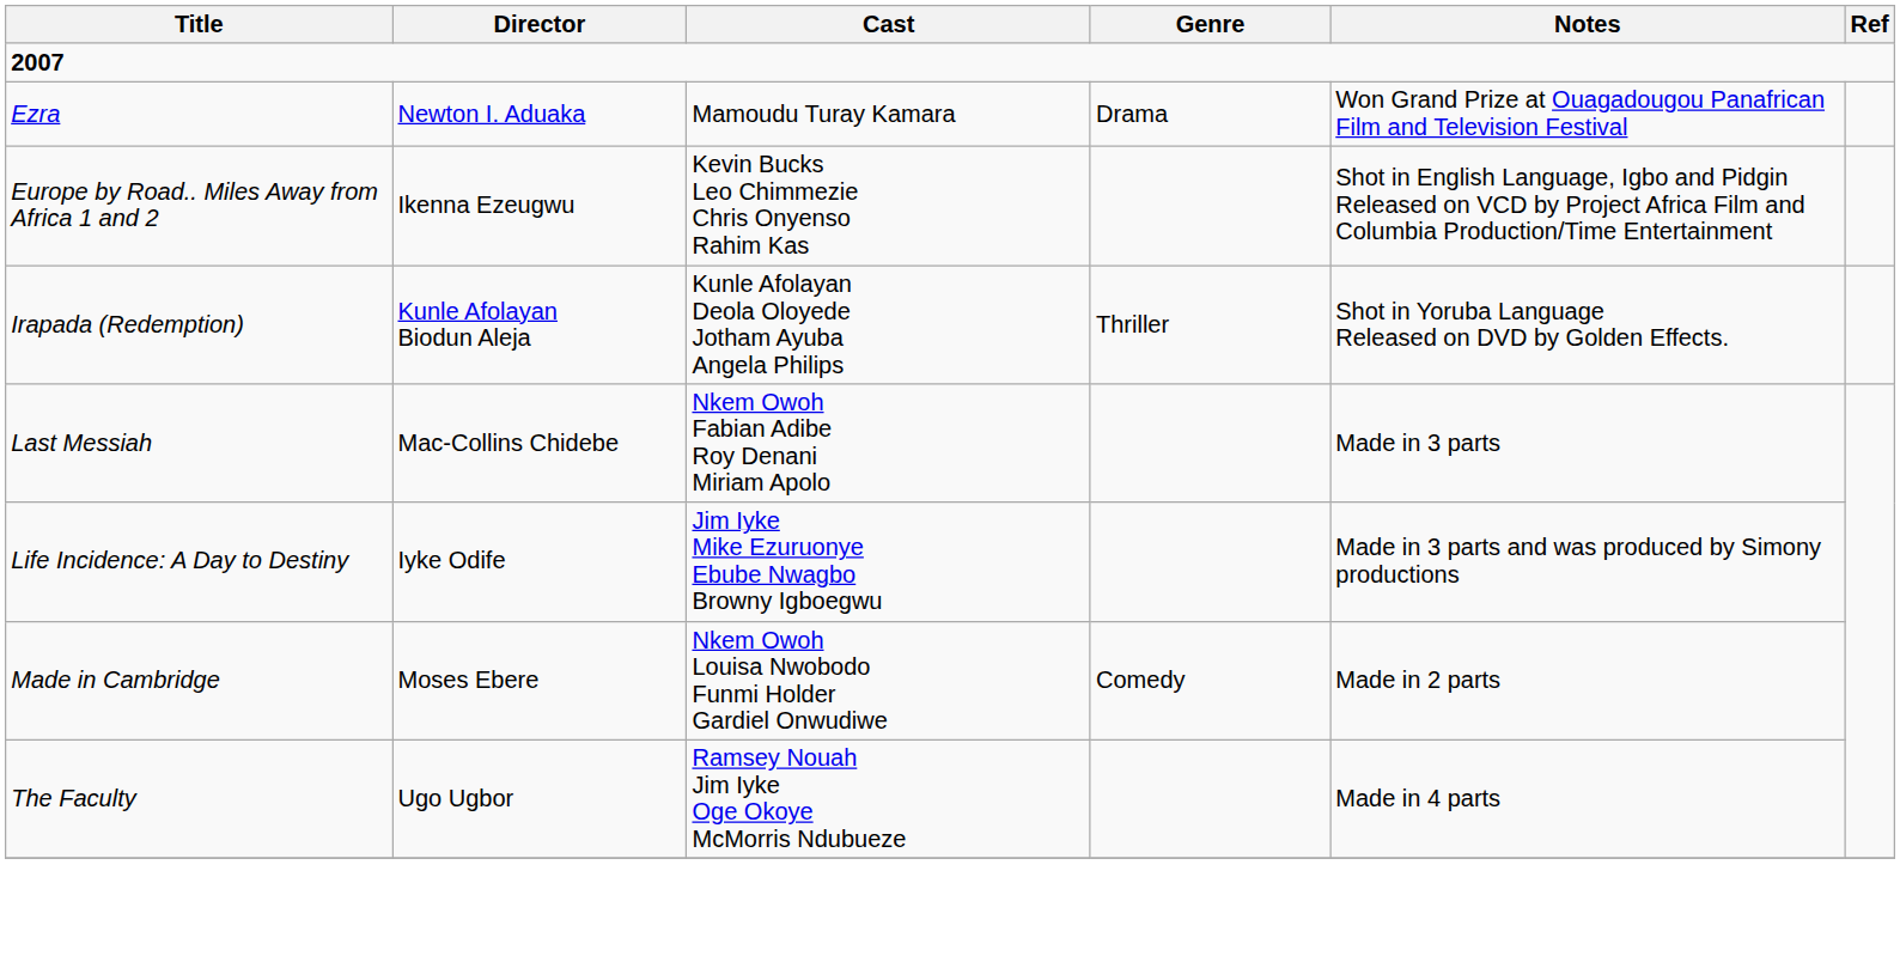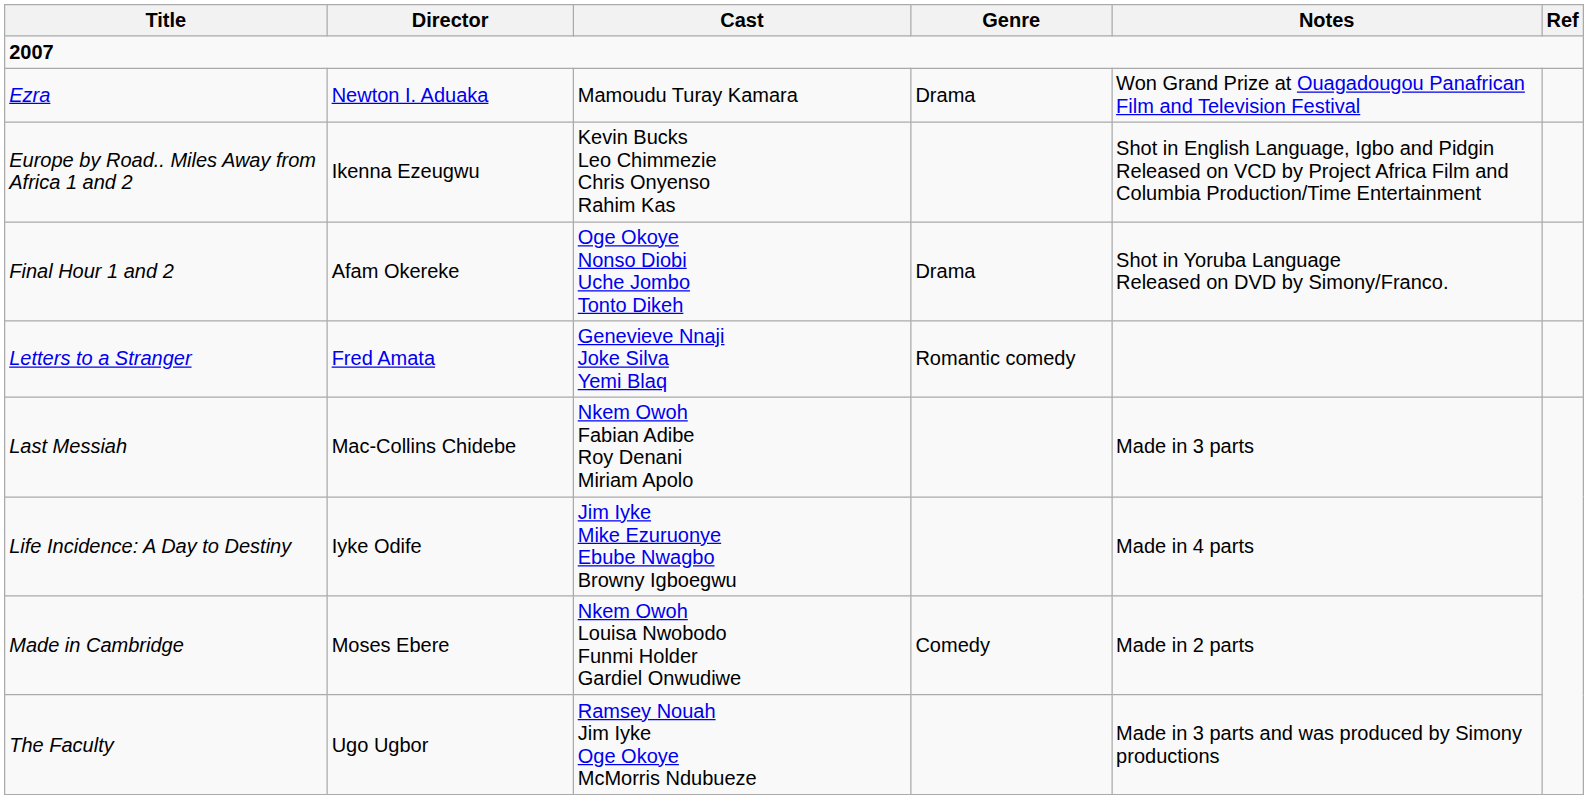 <table class="wikitable" width= "100%">
 <tr>
 <th width=21%>Title</th>
 <th width=16%>Director</th>
 <th width=22%>Cast</th>
 <th width=13%>Genre</th>
 <th width=28%>Notes</th>
 <th>Ref</th>
 </tr>
 <tr>
 <td colspan="6" ><strong>2007</strong></td>
 </tr>
 <tr>
 <td><em><a href='#'>Ezra</a></em></td>
 <td><a href='#'>Newton I. Aduaka</a></td>
 <td>Mamoudu Turay Kamara</td>
 <td>Drama</td>
 <td>Won Grand Prize at <a href='#'>Ouagadougou Panafrican Film and Television Festival</a></td>
 <td></td>
 </tr>
 <tr>
 <td><em>Europe by Road.. Miles Away from Africa 1 and 2</em></td>
 <td>Ikenna Ezeugwu</td>
 <td>Kevin Bucks<br>Leo Chimmezie<br>Chris Onyenso<br>Rahim Kas</td>
 <td></td>
 <td>Shot in English Language, Igbo and Pidgin<br>Released on VCD by Project Africa Film and Columbia Production/Time Entertainment</td>
 <td></td>
 </tr>
 <tr>
-<td><em>Irapada (Redemption)</em></td>
-<td><a href='#'>Kunle Afolayan</a><br>Biodun Aleja</td>
-<td>Kunle Afolayan<br>Deola Oloyede<br>Jotham Ayuba<br>Angela Philips</td>
-<td>Thriller</td>
-<td>Shot in Yoruba Language<br>Released on DVD by Golden Effects.</td>
+<td><em>Final Hour 1 and 2</em></td>
+<td>Afam Okereke</td>
+<td><a href='#'>Oge Okoye</a><br><a href='#'>Nonso Diobi</a><br><a href='#'>Uche Jombo</a><br><a href='#'>Tonto Dikeh</a></td>
+<td>Drama</td>
+<td>Shot in Yoruba Language<br>Released on DVD by Simony/Franco.</td>
+<td></td>
+</tr>
+<tr>
+<td><em><a href='#'>Letters to a Stranger</a></em></td>
+<td><a href='#'>Fred Amata</a></td>
+<td><a href='#'>Genevieve Nnaji</a><br><a href='#'>Joke Silva</a><br><a href='#'>Yemi Blaq</a></td>
+<td>Romantic comedy</td>
+<td></td>
 <td></td>
 </tr>
 <tr>
 <td><em>Last Messiah</em></td>
 <td>Mac-Collins Chidebe</td>
 <td><a href='#'>Nkem Owoh</a><br>Fabian Adibe<br>Roy Denani<br>Miriam Apolo</td>
 <td></td>
 <td>Made in 3 parts</td>
 <td rowspan="4"></td>
 </tr>
 <tr>
 <td><em>Life Incidence: A Day to Destiny</em></td>
 <td>Iyke Odife</td>
 <td><a href='#'>Jim Iyke</a><br><a href='#'>Mike Ezuruonye</a><br><a href='#'>Ebube Nwagbo</a><br>Browny Igboegwu</td>
 <td></td>
-<td>Made in 3 parts and was produced by Simony productions</td>
+<td>Made in 4 parts</td>
 </tr>
 <tr>
 <td><em>Made in Cambridge</em></td>
 <td>Moses Ebere</td>
 <td><a href='#'>Nkem Owoh</a><br>Louisa Nwobodo<br>Funmi Holder<br>Gardiel Onwudiwe</td>
 <td>Comedy</td>
 <td>Made in 2 parts</td>
 </tr>
 <tr>
 <td><em>The Faculty</em></td>
 <td>Ugo Ugbor</td>
 <td><a href='#'>Ramsey Nouah</a><br>Jim Iyke<br><a href='#'>Oge Okoye</a><br>McMorris Ndubueze</td>
 <td></td>
-<td>Made in 4 parts</td>
+<td>Made in 3 parts and was produced by Simony productions</td>
 </tr>
 <tr>
 </tr>
 </table>
